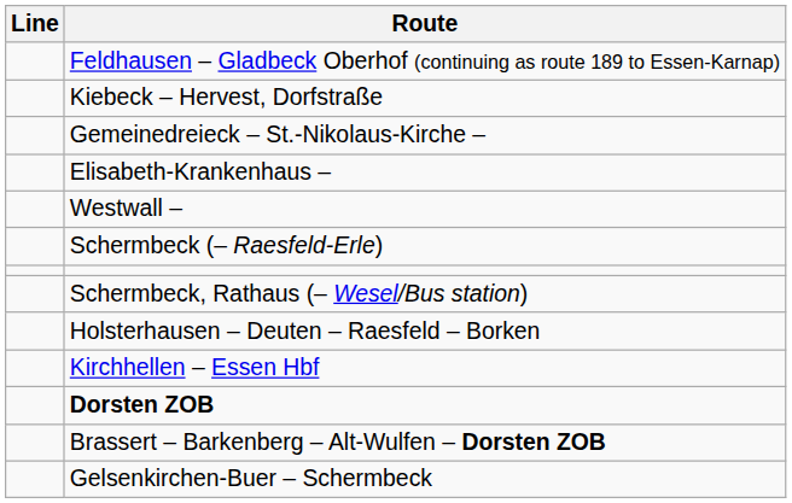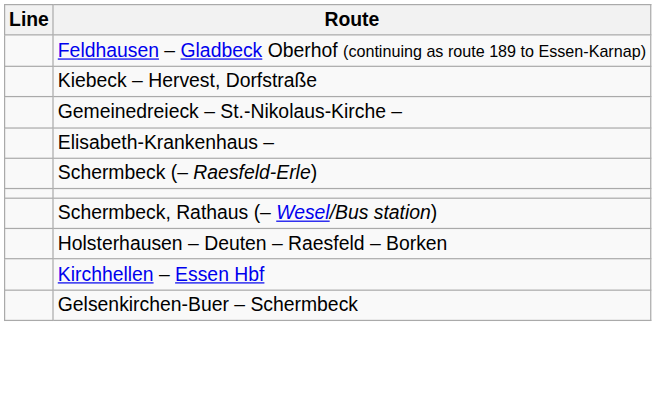 <table class="wikitable">
 <tr class="hintergrundfarbe6">
 <th>Line</th>
 <th>Route</th>
 </tr>
 <tr>
 <td align="center"></td>
 <td> <a href='#'>Feldhausen</a> – <a href='#'>Gladbeck</a> Oberhof <small>(continuing as route 189 to Essen-Karnap)</small></td>
 </tr>
 <tr>
 <td align="center"></td>
 <td> Kiebeck – Hervest, Dorfstraße</td>
 </tr>
 <tr>
 <td align="center"></td>
 <td> Gemeinedreieck –  St.-Nikolaus-Kirche – </td>
 </tr>
 <tr>
 <td align="center"></td>
 <td>  Elisabeth-Krankenhaus – </td>
 </tr>
 <tr>
 <td align="center"></td>
-<td> Westwall –  </td>
-</tr>
-<tr>
-<td align="center"></td>
 <td> Schermbeck (– <em>Raesfeld-Erle</em>)</td>
 </tr>
 <tr>
 <td align="center"></td>
 <td>  </td>
 </tr>
 <tr>
 <td align="center"></td>
 <td> Schermbeck, Rathaus (– <em><a href='#'>Wesel</a>/Bus station</em>)</td>
 </tr>
 <tr>
 <td align="center"></td>
 <td> Holsterhausen – Deuten – Raesfeld – Borken</td>
 </tr>
 <tr>
 <td align="center"></td>
 <td> <a href='#'>Kirchhellen</a> –  <a href='#'>Essen Hbf</a></td>
 </tr>
 <tr>
 <td align="center"></td>
-<td>  <strong>Dorsten ZOB</strong></td>
-</tr>
-<tr>
-<td align="center"></td>
-<td> Brassert – Barkenberg – Alt-Wulfen – <strong>Dorsten ZOB</strong></td>
-</tr>
-<tr>
-<td align="center"></td>
 <td>Gelsenkirchen-Buer –  Schermbeck</td>
 </tr>
 </table>
